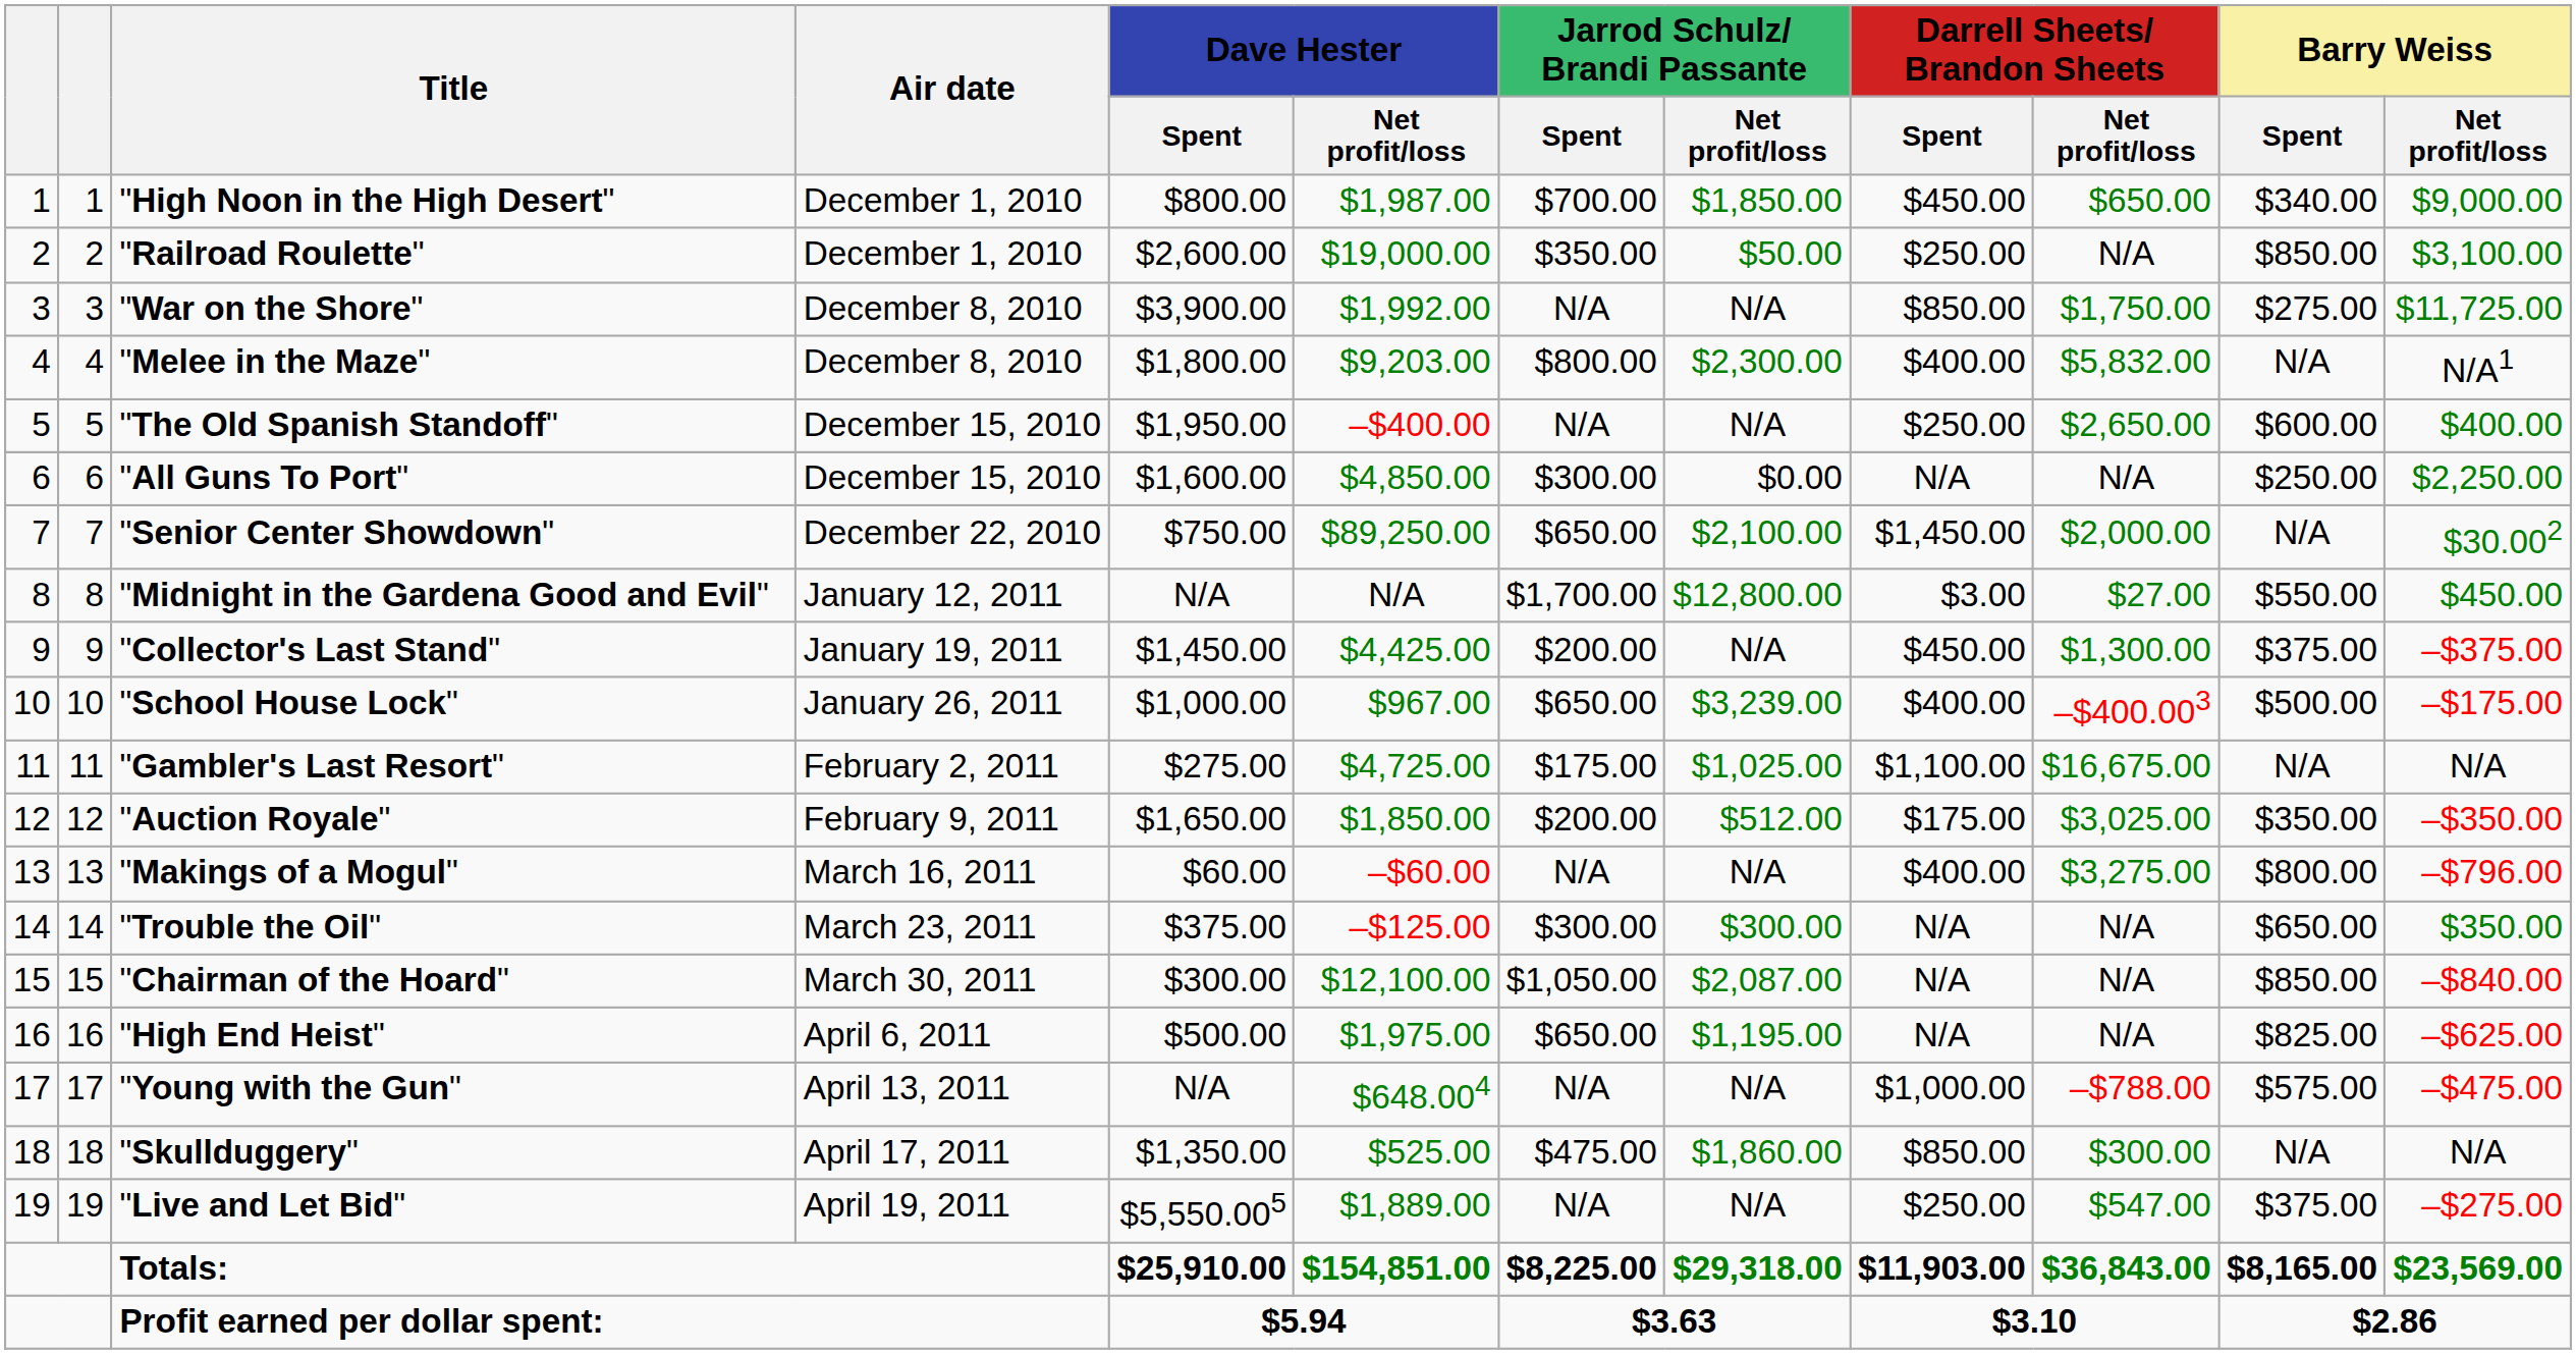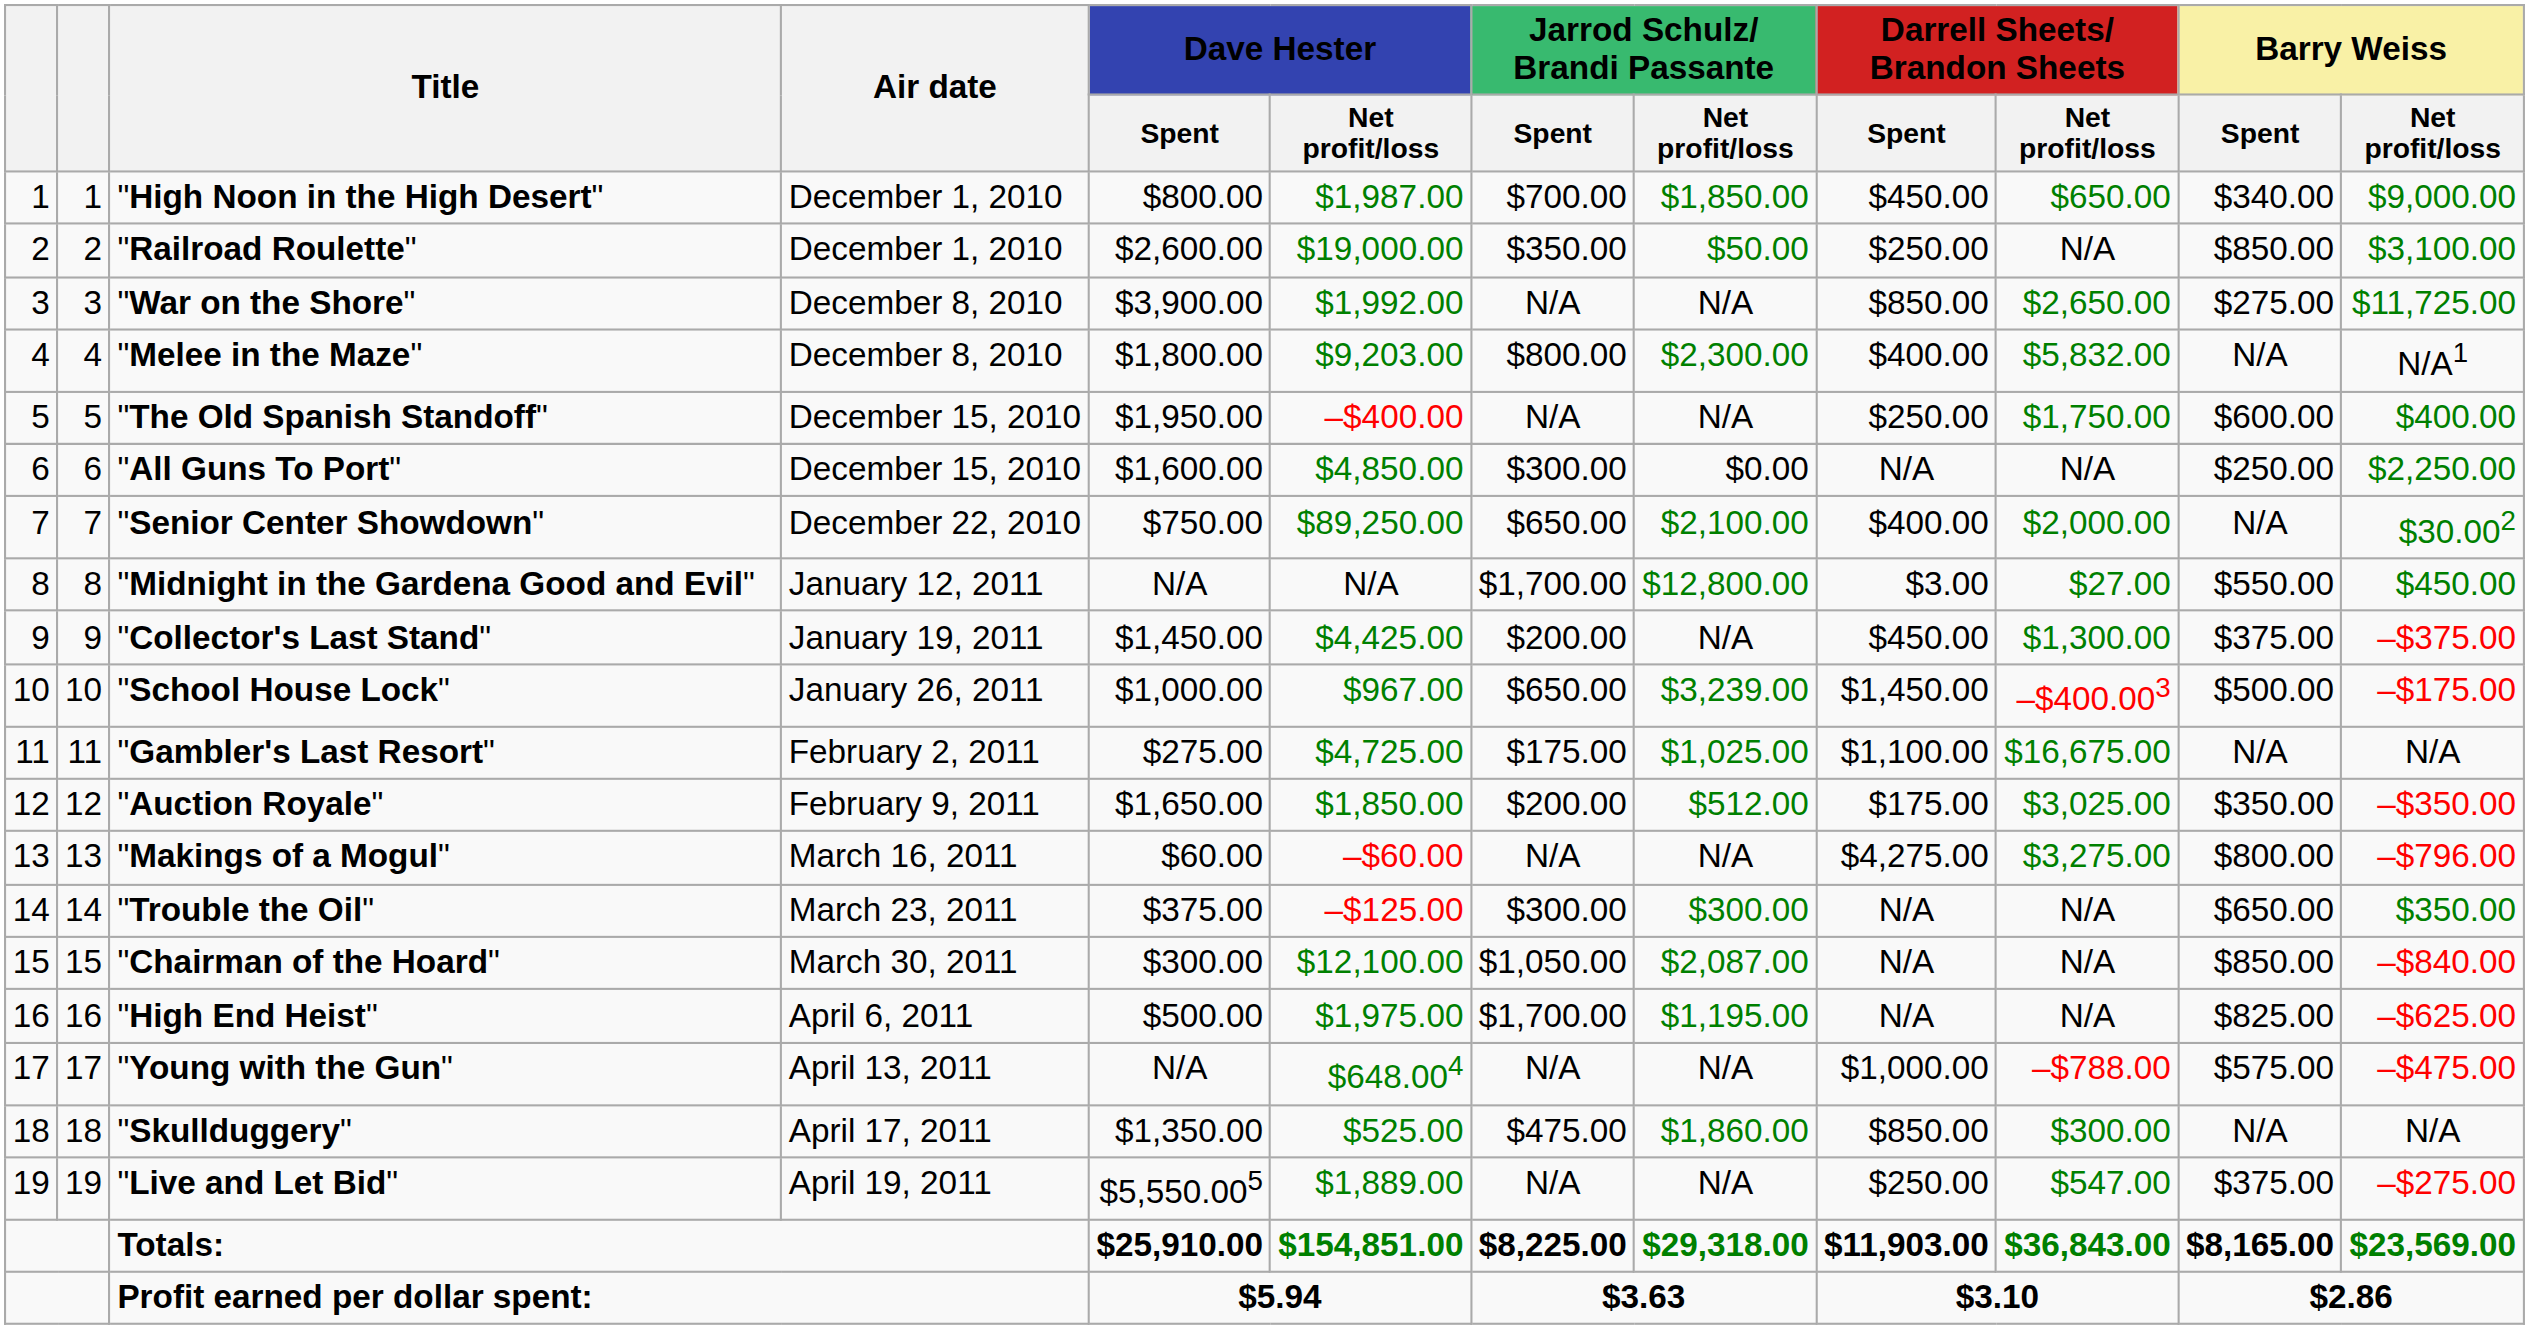 <table class="wikitable" style="text-align: right;">
 <tr>
 <th rowspan = "2"></th>
 <th rowspan = "2"></th>
 <th rowspan = "2">Title</th>
 <th rowspan = "2">Air date</th>
 <th colspan = "2" style="background:#3343b0;">Dave Hester</th>
 <th colspan = "2" style="background:#38ba6f;">Jarrod Schulz/<br>Brandi Passante</th>
 <th colspan = "2" style="background:#d22121;">Darrell Sheets/<br>Brandon Sheets</th>
 <th colspan = "2" style="background:#F9F1A6;">Barry Weiss</th>
 </tr>
 <tr>
 <th style="width:66px; font-size:85%;">Spent</th>
 <th style="width:66px; font-size:85%;">Net profit/loss</th>
 <th style="width:66px; font-size:85%;">Spent</th>
 <th style="width:66px; font-size:85%;">Net profit/loss</th>
 <th style="width:66px; font-size:85%;">Spent</th>
 <th style="width:66px; font-size:85%;">Net profit/loss</th>
 <th style="width:66px; font-size:85%;">Spent</th>
 <th style="width:66px; font-size:85%;">Net profit/loss</th>
 </tr>
 <tr valign="top">
 <td>1</td>
 <td>1</td>
 <td align="left">"<strong>High Noon in the High Desert</strong>"</td>
 <td align="left">December 1, 2010</td>
 <td>$800.00</td>
 <td style="color:green;">$1,987.00</td>
 <td>$700.00</td>
 <td style="color:green;">$1,850.00</td>
 <td>$450.00</td>
 <td style="color:green;">$650.00</td>
 <td>$340.00</td>
 <td style="color:green;">$9,000.00</td>
 </tr>
 <tr valign="top">
 <td>2</td>
 <td>2</td>
 <td align="left">"<strong>Railroad Roulette</strong>"</td>
 <td align="left">December 1, 2010</td>
 <td>$2,600.00</td>
 <td style="color:green;">$19,000.00</td>
 <td>$350.00</td>
 <td style="color:green;">$50.00</td>
 <td>$250.00</td>
 <td style="text-align:center;">N/A</td>
 <td>$850.00</td>
 <td style="color:green;">$3,100.00</td>
 </tr>
 <tr valign="top">
 <td>3</td>
 <td>3</td>
 <td align="left">"<strong>War on the Shore</strong>"</td>
 <td align="left">December 8, 2010</td>
 <td>$3,900.00</td>
 <td style="color:green;">$1,992.00</td>
 <td style="text-align:center;">N/A</td>
 <td style="text-align:center;">N/A</td>
 <td>$850.00</td>
-<td style="color:green;">$1,750.00</td>
+<td style="color:green;">$2,650.00</td>
 <td>$275.00</td>
 <td style="color:green;">$11,725.00</td>
 </tr>
 <tr valign="top">
 <td>4</td>
 <td>4</td>
 <td align="left">"<strong>Melee in the Maze</strong>"</td>
 <td align="left">December 8, 2010</td>
 <td>$1,800.00</td>
 <td style="color:green;">$9,203.00</td>
 <td>$800.00</td>
 <td style="color:green;">$2,300.00</td>
 <td>$400.00</td>
 <td style="color:green;">$5,832.00</td>
 <td style="text-align:center;">N/A</td>
 <td style="text-align:center;">N/A<sup>1</sup></td>
 </tr>
 <tr valign="top">
 <td>5</td>
 <td>5</td>
 <td align="left">"<strong>The Old Spanish Standoff</strong>"</td>
 <td align="left">December 15, 2010</td>
 <td>$1,950.00</td>
 <td style="color:#f00;">–$400.00</td>
 <td style="text-align:center;">N/A</td>
 <td style="text-align:center;">N/A</td>
 <td>$250.00</td>
-<td style="color:green;">$2,650.00</td>
+<td style="color:green;">$1,750.00</td>
 <td>$600.00</td>
 <td style="color:green;">$400.00</td>
 </tr>
 <tr valign="top">
 </tr>
 <tr valign="top">
 <td>6</td>
 <td>6</td>
 <td align="left">"<strong>All Guns To Port</strong>"</td>
 <td align="left">December 15, 2010</td>
 <td>$1,600.00</td>
 <td style="color:green;">$4,850.00</td>
 <td>$300.00</td>
 <td>$0.00</td>
 <td style="text-align:center;">N/A</td>
 <td style="text-align:center;">N/A</td>
 <td>$250.00</td>
 <td style="color:green;">$2,250.00</td>
 </tr>
 <tr valign="top">
 <td>7</td>
 <td>7</td>
 <td align="left">"<strong>Senior Center Showdown</strong>"</td>
 <td align="left">December 22, 2010</td>
 <td>$750.00</td>
 <td style="color:green;">$89,250.00</td>
 <td>$650.00</td>
 <td style="color:green;">$2,100.00</td>
-<td>$1,450.00</td>
+<td>$400.00</td>
 <td style="color:green;">$2,000.00</td>
 <td style="text-align:center;">N/A</td>
 <td style="color:green;">$30.00<sup>2</sup></td>
 </tr>
 <tr valign="top">
 <td>8</td>
 <td>8</td>
 <td align="left">"<strong>Midnight in the Gardena Good and Evil</strong>"  </td>
 <td align="left">January 12, 2011</td>
 <td style="text-align:center;">N/A</td>
 <td style="text-align:center;">N/A</td>
 <td>$1,700.00</td>
 <td style="color:green;">$12,800.00</td>
 <td>$3.00</td>
 <td style="color:green;">$27.00</td>
 <td>$550.00</td>
 <td style="color:green;">$450.00</td>
 </tr>
 <tr valign="top">
 <td>9</td>
 <td>9</td>
 <td align="left">"<strong>Collector's Last Stand</strong>"</td>
 <td align="left">January 19, 2011</td>
 <td>$1,450.00</td>
 <td style="color:green;">$4,425.00</td>
 <td>$200.00</td>
 <td style="text-align:center;">N/A</td>
 <td>$450.00</td>
 <td style="color:green;">$1,300.00</td>
 <td>$375.00</td>
 <td style="color:#f00;">–$375.00</td>
 </tr>
 <tr valign="top">
 <td>10</td>
 <td>10</td>
 <td align="left">"<strong>School House Lock</strong>"</td>
 <td align="left">January 26, 2011</td>
 <td>$1,000.00</td>
 <td style="color:green;">$967.00</td>
 <td>$650.00</td>
 <td style="color:green;">$3,239.00</td>
-<td>$400.00</td>
+<td>$1,450.00</td>
 <td style="color:#f00;">–$400.00<sup>3</sup></td>
 <td>$500.00</td>
 <td style="color:#f00;">–$175.00</td>
 </tr>
 <tr valign="top">
 <td>11</td>
 <td>11</td>
 <td align="left">"<strong>Gambler's Last Resort</strong>"</td>
 <td align="left">February 2, 2011</td>
 <td>$275.00</td>
 <td style="color:green;">$4,725.00</td>
 <td>$175.00</td>
 <td style="color:green;">$1,025.00</td>
 <td>$1,100.00</td>
 <td style="color:green;">$16,675.00</td>
 <td style="text-align:center;">N/A</td>
 <td style="text-align:center;">N/A</td>
 </tr>
 <tr valign="top">
 <td>12</td>
 <td>12</td>
 <td align="left">"<strong>Auction Royale</strong>"</td>
 <td align="left">February 9, 2011</td>
 <td>$1,650.00</td>
 <td style="color:green;">$1,850.00</td>
 <td>$200.00</td>
 <td style="color:green;">$512.00</td>
 <td>$175.00</td>
 <td style="color:green;">$3,025.00</td>
 <td>$350.00</td>
 <td style="color:#f00;">–$350.00</td>
 </tr>
 <tr valign="top">
 <td>13</td>
 <td>13</td>
 <td align="left">"<strong>Makings of a Mogul</strong>"</td>
 <td align="left">March 16, 2011</td>
 <td>$60.00</td>
 <td style="color:#f00;">–$60.00</td>
 <td style="text-align:center;">N/A</td>
 <td style="text-align:center;">N/A</td>
-<td>$400.00</td>
+<td>$4,275.00</td>
 <td style="color:green;">$3,275.00</td>
 <td>$800.00</td>
 <td style="color:#f00;">–$796.00</td>
 </tr>
 <tr valign="top">
 <td>14</td>
 <td>14</td>
 <td align="left">"<strong>Trouble the Oil</strong>"</td>
 <td align="left">March 23, 2011</td>
 <td>$375.00</td>
 <td style="color:#f00;">–$125.00</td>
 <td>$300.00</td>
 <td style="color:green;">$300.00</td>
 <td style="text-align:center;">N/A</td>
 <td style="text-align:center;">N/A</td>
 <td>$650.00</td>
 <td style="color:green;">$350.00</td>
 </tr>
 <tr valign="top">
 <td>15</td>
 <td>15</td>
 <td align="left">"<strong>Chairman of the Hoard</strong>"</td>
 <td align="left">March 30, 2011</td>
 <td>$300.00</td>
 <td style="color:green;">$12,100.00</td>
 <td>$1,050.00</td>
 <td style="color:green;">$2,087.00</td>
 <td style="text-align:center;">N/A</td>
 <td style="text-align:center;">N/A</td>
 <td>$850.00</td>
 <td style="color:#f00;">–$840.00</td>
 </tr>
 <tr valign="top">
 <td>16</td>
 <td>16</td>
 <td align="left">"<strong>High End Heist</strong>"</td>
 <td align="left">April 6, 2011</td>
 <td>$500.00</td>
 <td style="color:green;">$1,975.00</td>
-<td>$650.00</td>
+<td>$1,700.00</td>
 <td style="color:green;">$1,195.00</td>
 <td style="text-align:center;">N/A</td>
 <td style="text-align:center;">N/A</td>
 <td>$825.00</td>
 <td style="color:#f00;">–$625.00</td>
 </tr>
 <tr valign="top">
 <td>17</td>
 <td>17</td>
 <td align="left">"<strong>Young with the Gun</strong>"</td>
 <td align="left">April 13, 2011</td>
 <td style="text-align:center;">N/A</td>
 <td style="color:green;">$648.00<sup>4</sup></td>
 <td style="text-align:center;">N/A</td>
 <td style="text-align:center;">N/A</td>
 <td>$1,000.00</td>
 <td style="color:#f00;">–$788.00</td>
 <td>$575.00</td>
 <td style="color:#f00;">–$475.00</td>
 </tr>
 <tr valign="top">
 <td>18</td>
 <td>18</td>
 <td align="left">"<strong>Skullduggery</strong>"</td>
 <td align="left">April 17, 2011</td>
 <td>$1,350.00</td>
 <td style="color:green;">$525.00</td>
 <td>$475.00</td>
 <td style="color:green;">$1,860.00</td>
 <td>$850.00</td>
 <td style="color:green;">$300.00</td>
 <td style="text-align:center;">N/A</td>
 <td style="text-align:center;">N/A</td>
 </tr>
 <tr valign="top">
 <td>19</td>
 <td>19</td>
 <td align="left">"<strong>Live and Let Bid</strong>"</td>
 <td align="left">April 19, 2011</td>
 <td>$5,550.00<sup>5</sup></td>
 <td style="color:green;">$1,889.00</td>
 <td style="text-align:center;">N/A</td>
 <td style="text-align:center;">N/A</td>
 <td>$250.00</td>
 <td style="color:green;">$547.00</td>
 <td>$375.00</td>
 <td style="color:#f00;">–$275.00</td>
 </tr>
 <tr valign="top">
 <td colspan="2"></td>
 <td colspan="2" style="text-align:left;"><strong>Totals:</strong></td>
 <td><strong>$25,910.00</strong></td>
 <td style="color:green;"><strong>$154,851.00</strong></td>
 <td><strong>$8,225.00</strong></td>
 <td style="color:green;"><strong>$29,318.00</strong></td>
 <td><strong>$11,903.00</strong></td>
 <td style="color:green;"><strong>$36,843.00</strong></td>
 <td><strong>$8,165.00</strong></td>
 <td style="color:green;"><strong>$23,569.00</strong></td>
 </tr>
 <tr valign="top">
 <td colspan="2"></td>
 <td colspan="2" style="text-align:left;"><strong>Profit earned per dollar spent:</strong></td>
 <td colspan="2" style="text-align:center;"><strong>$5.94</strong></td>
 <td colspan="2" style="text-align:center;"><strong>$3.63</strong></td>
 <td colspan="2" style="text-align:center;"><strong>$3.10</strong></td>
 <td colspan="2" style="text-align:center;"><strong>$2.86</strong></td>
 </tr>
 </table>
